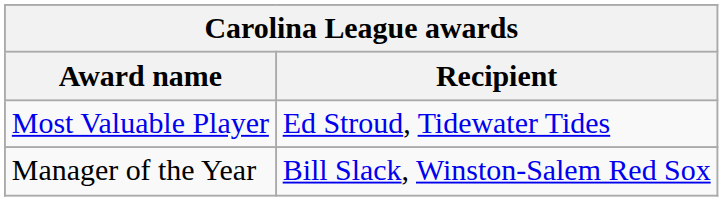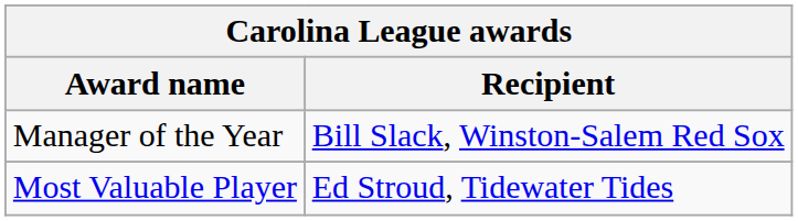 <table class="wikitable">
 <tr>
 <th colspan="2">Carolina League awards</th>
 </tr>
 <tr>
 <th>Award name</th>
 <th>Recipient</th>
 </tr>
 <tr>
+<td>Manager of the Year</td>
+<td><a href='#'>Bill Slack</a>, <a href='#'>Winston-Salem Red Sox</a></td>
+</tr>
+<tr>
 <td><a href='#'>Most Valuable Player</a></td>
 <td><a href='#'>Ed Stroud</a>, <a href='#'>Tidewater Tides</a></td>
 </tr>
-<tr>
-<td>Manager of the Year</td>
-<td><a href='#'>Bill Slack</a>, <a href='#'>Winston-Salem Red Sox</a></td>
-</tr>
 </table>
